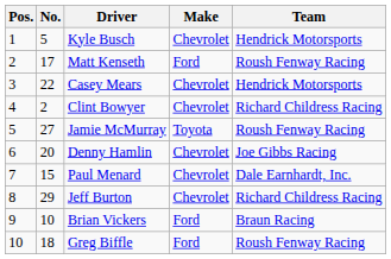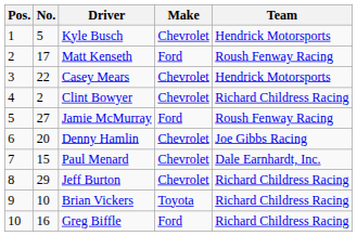 <table class="wikitable">
 <tr>
 <th>Pos.</th>
 <th>No.</th>
 <th>Driver</th>
 <th>Make</th>
 <th>Team</th>
 </tr>
 <tr>
 <td>1</td>
 <td>5</td>
 <td><a href='#'>Kyle Busch</a></td>
 <td><a href='#'>Chevrolet</a></td>
 <td><a href='#'>Hendrick Motorsports</a></td>
 </tr>
 <tr>
 <td>2</td>
 <td>17</td>
 <td><a href='#'>Matt Kenseth</a></td>
 <td><a href='#'>Ford</a></td>
 <td><a href='#'>Roush Fenway Racing</a></td>
 </tr>
 <tr>
 <td>3</td>
 <td>22</td>
 <td><a href='#'>Casey Mears</a></td>
 <td><a href='#'>Chevrolet</a></td>
 <td><a href='#'>Hendrick Motorsports</a></td>
 </tr>
 <tr>
 <td>4</td>
 <td>2</td>
 <td><a href='#'>Clint Bowyer</a></td>
 <td><a href='#'>Chevrolet</a></td>
 <td><a href='#'>Richard Childress Racing</a></td>
 </tr>
 <tr>
 <td>5</td>
 <td>27</td>
 <td><a href='#'>Jamie McMurray</a></td>
-<td><a href='#'>Toyota</a></td>
+<td><a href='#'>Ford</a></td>
 <td><a href='#'>Roush Fenway Racing</a></td>
 </tr>
 <tr>
 <td>6</td>
 <td>20</td>
 <td><a href='#'>Denny Hamlin</a></td>
 <td><a href='#'>Chevrolet</a></td>
 <td><a href='#'>Joe Gibbs Racing</a></td>
 </tr>
 <tr>
 <td>7</td>
 <td>15</td>
 <td><a href='#'>Paul Menard</a></td>
 <td><a href='#'>Chevrolet</a></td>
 <td><a href='#'>Dale Earnhardt, Inc.</a></td>
 </tr>
 <tr>
 <td>8</td>
 <td>29</td>
 <td><a href='#'>Jeff Burton</a></td>
 <td><a href='#'>Chevrolet</a></td>
 <td><a href='#'>Richard Childress Racing</a></td>
 </tr>
 <tr>
 <td>9</td>
 <td>10</td>
 <td><a href='#'>Brian Vickers</a></td>
-<td><a href='#'>Ford</a></td>
-<td><a href='#'>Braun Racing</a></td>
+<td><a href='#'>Toyota</a></td>
+<td><a href='#'>Richard Childress Racing</a></td>
 </tr>
 <tr>
 <td>10</td>
-<td>18</td>
+<td>16</td>
 <td><a href='#'>Greg Biffle</a></td>
 <td><a href='#'>Ford</a></td>
-<td><a href='#'>Roush Fenway Racing</a></td>
+<td><a href='#'>Richard Childress Racing</a></td>
 </tr>
 </table>
